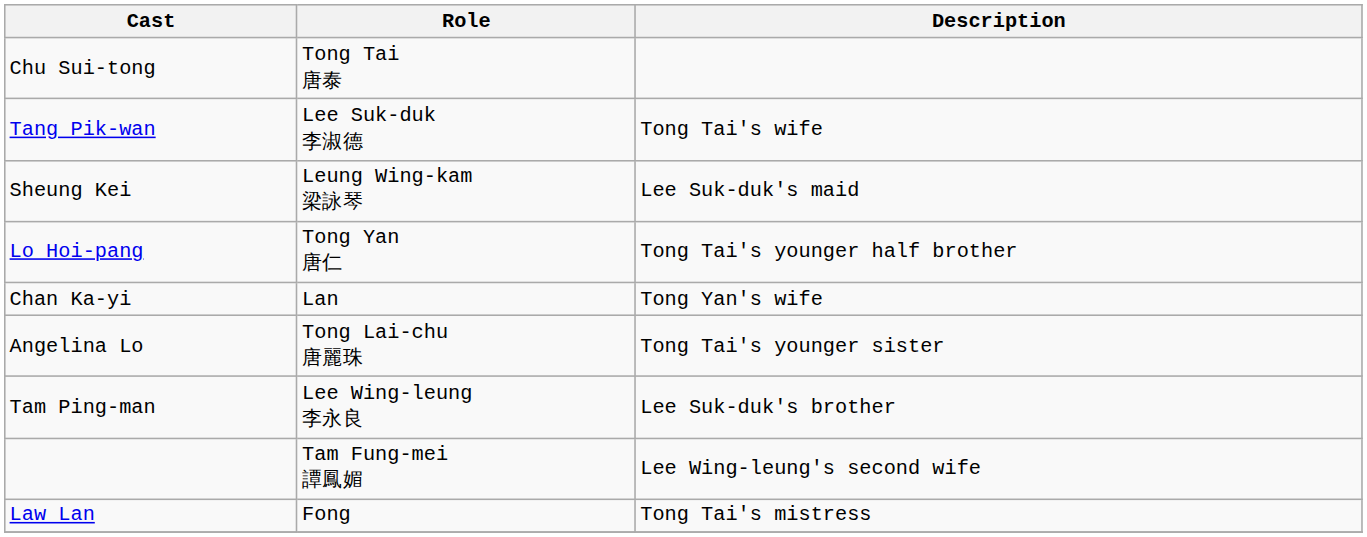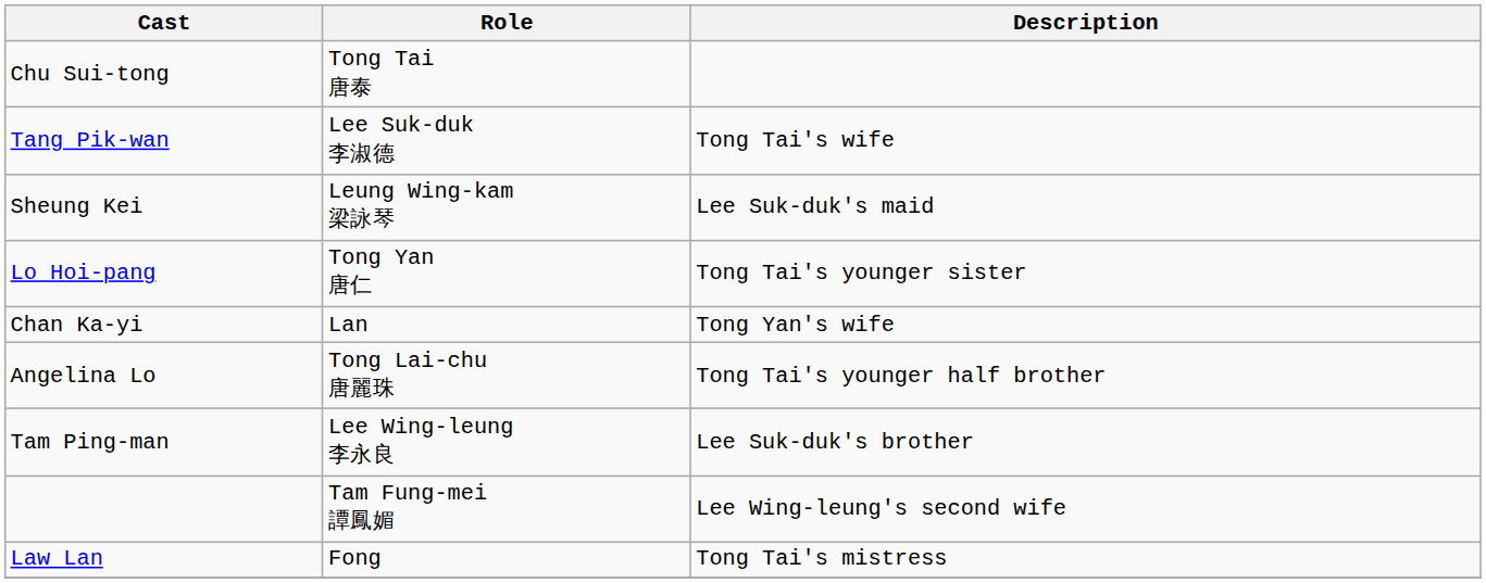 <table class="wikitable" width="55%">
 <tr>
 <th>Cast</th>
 <th>Role</th>
 <th>Description</th>
 </tr>
 <tr>
 <td>Chu Sui-tong</td>
 <td>Tong Tai<br>唐泰</td>
 <td></td>
 </tr>
 <tr>
 <td><a href='#'>Tang Pik-wan</a></td>
 <td>Lee Suk-duk<br>李淑德</td>
 <td>Tong Tai's wife</td>
 </tr>
 <tr>
 <td>Sheung Kei</td>
 <td>Leung Wing-kam<br>梁詠琴</td>
 <td>Lee Suk-duk's maid</td>
 </tr>
 <tr>
 <td><a href='#'>Lo Hoi-pang</a></td>
 <td>Tong Yan<br>唐仁</td>
-<td>Tong Tai's younger half brother</td>
+<td>Tong Tai's younger sister</td>
 </tr>
 <tr>
 <td>Chan Ka-yi</td>
 <td>Lan</td>
 <td>Tong Yan's wife</td>
 </tr>
 <tr>
 <td>Angelina Lo</td>
 <td>Tong Lai-chu<br>唐麗珠</td>
-<td>Tong Tai's younger sister</td>
+<td>Tong Tai's younger half brother</td>
 </tr>
 <tr>
 <td>Tam Ping-man</td>
 <td>Lee Wing-leung<br>李永良</td>
 <td>Lee Suk-duk's brother</td>
 </tr>
 <tr>
 <td></td>
 <td>Tam Fung-mei<br>譚鳳媚</td>
 <td>Lee Wing-leung's second wife</td>
 </tr>
 <tr>
 <td><a href='#'>Law Lan</a></td>
 <td>Fong</td>
 <td>Tong Tai's mistress</td>
 </tr>
 <tr>
 </tr>
 </table>
